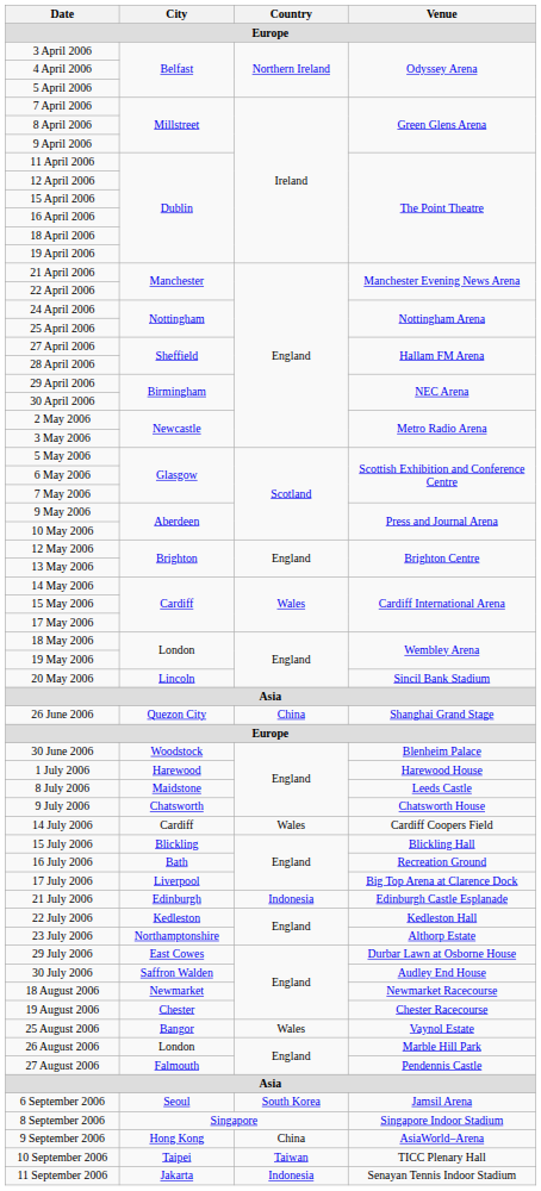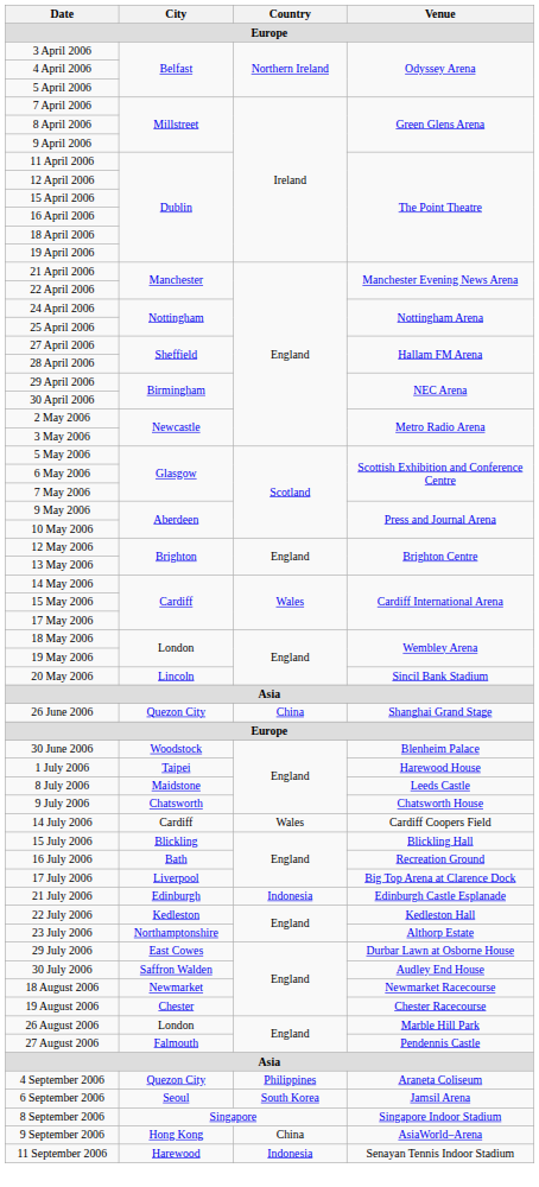 <table class="wikitable" style="text-align:center;">
 <tr>
 <th style="width:150px;">Date</th>
 <th style="width:150px;">City</th>
 <th style="width:150px;">Country</th>
 <th style="width:250px;">Venue</th>
 </tr>
 <tr style="background:#ddd;">
 <td colspan="4" style="text-align:center;"><strong>Europe</strong></td>
 </tr>
 <tr>
 <td>3 April 2006</td>
 <td rowspan="3"><a href='#'>Belfast</a></td>
 <td rowspan="3"><a href='#'>Northern Ireland</a></td>
 <td rowspan="3"><a href='#'>Odyssey Arena</a></td>
 </tr>
 <tr>
 <td>4 April 2006</td>
 </tr>
 <tr>
 <td>5 April 2006</td>
 </tr>
 <tr>
 <td>7 April 2006</td>
 <td rowspan="3"><a href='#'>Millstreet</a></td>
 <td rowspan="9">Ireland</td>
 <td rowspan="3"><a href='#'>Green Glens Arena</a></td>
 </tr>
 <tr>
 <td>8 April 2006</td>
 </tr>
 <tr>
 <td>9 April 2006</td>
 </tr>
 <tr>
 <td>11 April 2006</td>
 <td rowspan="6"><a href='#'>Dublin</a></td>
 <td rowspan="6"><a href='#'>The Point Theatre</a></td>
 </tr>
 <tr>
 <td>12 April 2006</td>
 </tr>
 <tr>
 <td>15 April 2006</td>
 </tr>
 <tr>
 <td>16 April 2006</td>
 </tr>
 <tr>
 <td>18 April 2006</td>
 </tr>
 <tr>
 <td>19 April 2006</td>
 </tr>
 <tr>
 <td>21 April 2006</td>
 <td rowspan="2"><a href='#'>Manchester</a></td>
 <td rowspan="10">England</td>
 <td rowspan="2"><a href='#'>Manchester Evening News Arena</a></td>
 </tr>
 <tr>
 <td>22 April 2006</td>
 </tr>
 <tr>
 <td>24 April 2006</td>
 <td rowspan="2"><a href='#'>Nottingham</a></td>
 <td rowspan="2"><a href='#'>Nottingham Arena</a></td>
 </tr>
 <tr>
 <td>25 April 2006</td>
 </tr>
 <tr>
 <td>27 April 2006</td>
 <td rowspan="2"><a href='#'>Sheffield</a></td>
 <td rowspan="2"><a href='#'>Hallam FM Arena</a></td>
 </tr>
 <tr>
 <td>28 April 2006</td>
 </tr>
 <tr>
 <td>29 April 2006</td>
 <td rowspan="2"><a href='#'>Birmingham</a></td>
 <td rowspan="2"><a href='#'>NEC Arena</a></td>
 </tr>
 <tr>
 <td>30 April 2006</td>
 </tr>
 <tr>
 <td>2 May 2006</td>
 <td rowspan="2"><a href='#'>Newcastle</a></td>
 <td rowspan="2"><a href='#'>Metro Radio Arena</a></td>
 </tr>
 <tr>
 <td>3 May 2006</td>
 </tr>
 <tr>
 <td>5 May 2006</td>
 <td rowspan="3"><a href='#'>Glasgow</a></td>
 <td rowspan="5"><a href='#'>Scotland</a></td>
 <td rowspan="3"><a href='#'>Scottish Exhibition and Conference Centre</a></td>
 </tr>
 <tr>
 <td>6 May 2006</td>
 </tr>
 <tr>
 <td>7 May 2006</td>
 </tr>
 <tr>
 <td>9 May 2006</td>
 <td rowspan="2"><a href='#'>Aberdeen</a></td>
 <td rowspan="2"><a href='#'>Press and Journal Arena</a></td>
 </tr>
 <tr>
 <td>10 May 2006</td>
 </tr>
 <tr>
 <td>12 May 2006</td>
 <td rowspan="2"><a href='#'>Brighton</a></td>
 <td rowspan="2">England</td>
 <td rowspan="2"><a href='#'>Brighton Centre</a></td>
 </tr>
 <tr>
 <td>13 May 2006</td>
 </tr>
 <tr>
 <td>14 May 2006</td>
 <td rowspan="3"><a href='#'>Cardiff</a></td>
 <td rowspan="3"><a href='#'>Wales</a></td>
 <td rowspan="3"><a href='#'>Cardiff International Arena</a></td>
 </tr>
 <tr>
 <td>15 May 2006</td>
 </tr>
 <tr>
 <td>17 May 2006</td>
 </tr>
 <tr>
 <td>18 May 2006</td>
 <td rowspan="2">London</td>
 <td rowspan="3">England</td>
 <td rowspan="2"><a href='#'>Wembley Arena</a></td>
 </tr>
 <tr>
 <td>19 May 2006</td>
 </tr>
 <tr>
 <td>20 May 2006</td>
 <td><a href='#'>Lincoln</a></td>
 <td><a href='#'>Sincil Bank Stadium</a></td>
 </tr>
 <tr style="background:#ddd;">
 <td colspan="4" style="text-align:center;"><strong>Asia</strong></td>
 </tr>
 <tr>
 <td>26 June 2006</td>
 <td><a href='#'>Quezon City</a></td>
 <td><a href='#'>China</a></td>
 <td><a href='#'>Shanghai Grand Stage</a></td>
 </tr>
 <tr style="background:#ddd;">
 <td colspan="4" style="text-align:center;"><strong>Europe</strong></td>
 </tr>
 <tr>
 <td>30 June 2006</td>
 <td><a href='#'>Woodstock</a></td>
 <td rowspan="4">England</td>
 <td><a href='#'>Blenheim Palace</a></td>
 </tr>
 <tr>
 <td>1 July 2006</td>
-<td><a href='#'>Harewood</a></td>
+<td><a href='#'>Taipei</a></td>
 <td><a href='#'>Harewood House</a></td>
 </tr>
 <tr>
 <td>8 July 2006</td>
 <td><a href='#'>Maidstone</a></td>
 <td><a href='#'>Leeds Castle</a></td>
 </tr>
 <tr>
 <td>9 July 2006</td>
 <td><a href='#'>Chatsworth</a></td>
 <td><a href='#'>Chatsworth House</a></td>
 </tr>
 <tr>
 <td>14 July 2006</td>
 <td>Cardiff</td>
 <td>Wales</td>
 <td>Cardiff Coopers Field</td>
 </tr>
 <tr>
 <td>15 July 2006</td>
 <td><a href='#'>Blickling</a></td>
 <td rowspan="3">England</td>
 <td><a href='#'>Blickling Hall</a></td>
 </tr>
 <tr>
 <td>16 July 2006</td>
 <td><a href='#'>Bath</a></td>
 <td><a href='#'>Recreation Ground</a></td>
 </tr>
 <tr>
 <td>17 July 2006</td>
 <td><a href='#'>Liverpool</a></td>
 <td><a href='#'>Big Top Arena at Clarence Dock</a></td>
 </tr>
 <tr>
 <td>21 July 2006</td>
 <td><a href='#'>Edinburgh</a></td>
 <td><a href='#'>Indonesia</a></td>
 <td><a href='#'>Edinburgh Castle Esplanade</a></td>
 </tr>
 <tr>
 <td>22 July 2006</td>
 <td><a href='#'>Kedleston</a></td>
 <td rowspan="2">England</td>
 <td><a href='#'>Kedleston Hall</a></td>
 </tr>
 <tr>
 <td>23 July 2006</td>
 <td><a href='#'>Northamptonshire</a></td>
 <td><a href='#'>Althorp Estate</a></td>
 </tr>
 <tr>
 <td>29 July 2006</td>
 <td><a href='#'>East Cowes</a></td>
 <td rowspan="4">England</td>
 <td><a href='#'>Durbar Lawn at Osborne House</a></td>
 </tr>
 <tr>
 <td>30 July 2006</td>
 <td><a href='#'>Saffron Walden</a></td>
 <td><a href='#'>Audley End House</a></td>
 </tr>
 <tr>
 <td>18 August 2006</td>
 <td><a href='#'>Newmarket</a></td>
 <td><a href='#'>Newmarket Racecourse</a></td>
 </tr>
 <tr>
 <td>19 August 2006</td>
 <td><a href='#'>Chester</a></td>
 <td><a href='#'>Chester Racecourse</a></td>
 </tr>
 <tr>
-<td>25 August 2006</td>
-<td><a href='#'>Bangor</a></td>
-<td>Wales</td>
-<td><a href='#'>Vaynol Estate</a></td>
-</tr>
-<tr>
 <td>26 August 2006</td>
 <td>London</td>
 <td rowspan="2">England</td>
 <td><a href='#'>Marble Hill Park</a></td>
 </tr>
 <tr>
 <td>27 August 2006</td>
 <td><a href='#'>Falmouth</a></td>
 <td><a href='#'>Pendennis Castle</a></td>
 </tr>
 <tr style="background:#ddd;">
 <td colspan="4" style="text-align:center;"><strong>Asia</strong></td>
+</tr>
+<tr>
+<td>4 September 2006</td>
+<td><a href='#'>Quezon City</a></td>
+<td><a href='#'>Philippines</a></td>
+<td><a href='#'>Araneta Coliseum</a></td>
 </tr>
 <tr>
 <td>6 September 2006</td>
 <td><a href='#'>Seoul</a></td>
 <td><a href='#'>South Korea</a></td>
 <td><a href='#'>Jamsil Arena</a></td>
 </tr>
 <tr>
 <td>8 September 2006</td>
 <td colspan="2"><a href='#'>Singapore</a></td>
 <td><a href='#'>Singapore Indoor Stadium</a></td>
 </tr>
 <tr>
 <td>9 September 2006</td>
 <td><a href='#'>Hong Kong</a></td>
 <td>China</td>
 <td><a href='#'>AsiaWorld–Arena</a></td>
 </tr>
 <tr>
-<td>10 September 2006</td>
-<td><a href='#'>Taipei</a></td>
-<td><a href='#'>Taiwan</a></td>
-<td>TICC Plenary Hall</td>
-</tr>
-<tr>
 <td>11 September 2006</td>
-<td><a href='#'>Jakarta</a></td>
+<td><a href='#'>Harewood</a></td>
 <td><a href='#'>Indonesia</a></td>
 <td>Senayan Tennis Indoor Stadium</td>
 </tr>
 </table>
